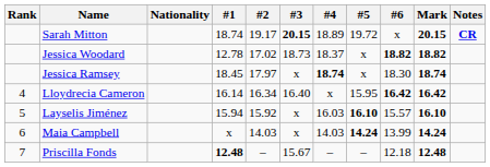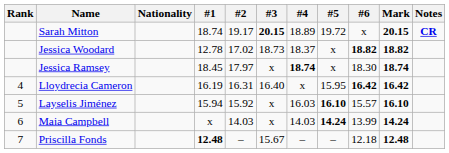 <table class="wikitable sortable" style="text-align:center">
 <tr>
 <th>Rank</th>
 <th>Name</th>
 <th>Nationality</th>
 <th>#1</th>
 <th>#2</th>
 <th>#3</th>
 <th>#4</th>
 <th>#5</th>
 <th>#6</th>
 <th>Mark</th>
 <th>Notes</th>
 </tr>
 <tr>
 <td></td>
 <td align=left><a href='#'>Sarah Mitton</a></td>
 <td align=left></td>
 <td>18.74</td>
 <td>19.17</td>
 <td><strong>20.15</strong></td>
 <td>18.89</td>
 <td>19.72</td>
 <td>x</td>
 <td><strong>20.15</strong></td>
 <td><strong><a href='#'>CR</a></strong></td>
 </tr>
 <tr>
 <td></td>
 <td align=left><a href='#'>Jessica Woodard</a></td>
 <td align=left></td>
 <td>12.78</td>
 <td>17.02</td>
 <td>18.73</td>
 <td>18.37</td>
 <td>x</td>
 <td><strong>18.82</strong></td>
 <td><strong>18.82</strong></td>
 <td></td>
 </tr>
 <tr>
 <td></td>
 <td align=left><a href='#'>Jessica Ramsey</a></td>
 <td align=left></td>
 <td>18.45</td>
 <td>17.97</td>
 <td>x</td>
 <td><strong>18.74</strong></td>
 <td>x</td>
 <td>18.30</td>
 <td><strong>18.74</strong></td>
 <td></td>
 </tr>
 <tr>
 <td>4</td>
 <td align=left><a href='#'>Lloydrecia Cameron</a></td>
 <td align=left></td>
-<td>16.14</td>
-<td>16.34</td>
+<td>16.19</td>
+<td>16.31</td>
 <td>16.40</td>
 <td>x</td>
 <td>15.95</td>
 <td><strong>16.42</strong></td>
 <td><strong>16.42</strong></td>
 <td></td>
 </tr>
 <tr>
 <td>5</td>
 <td align=left><a href='#'>Layselis Jiménez</a></td>
 <td align=left></td>
 <td>15.94</td>
 <td>15.92</td>
 <td>x</td>
 <td>16.03</td>
 <td><strong>16.10</strong></td>
 <td>15.57</td>
 <td><strong>16.10</strong></td>
 <td></td>
 </tr>
 <tr>
 <td>6</td>
 <td align=left><a href='#'>Maia Campbell</a></td>
 <td align=left></td>
 <td>x</td>
 <td>14.03</td>
 <td>x</td>
 <td>14.03</td>
 <td><strong>14.24</strong></td>
 <td>13.99</td>
 <td><strong>14.24</strong></td>
 <td></td>
 </tr>
 <tr>
 <td>7</td>
 <td align=left><a href='#'>Priscilla Fonds</a></td>
 <td align=left></td>
 <td><strong>12.48</strong></td>
 <td>–</td>
 <td>15.67</td>
 <td>–</td>
 <td>–</td>
 <td>12.18</td>
 <td><strong>12.48</strong></td>
 <td></td>
 </tr>
 </table>
